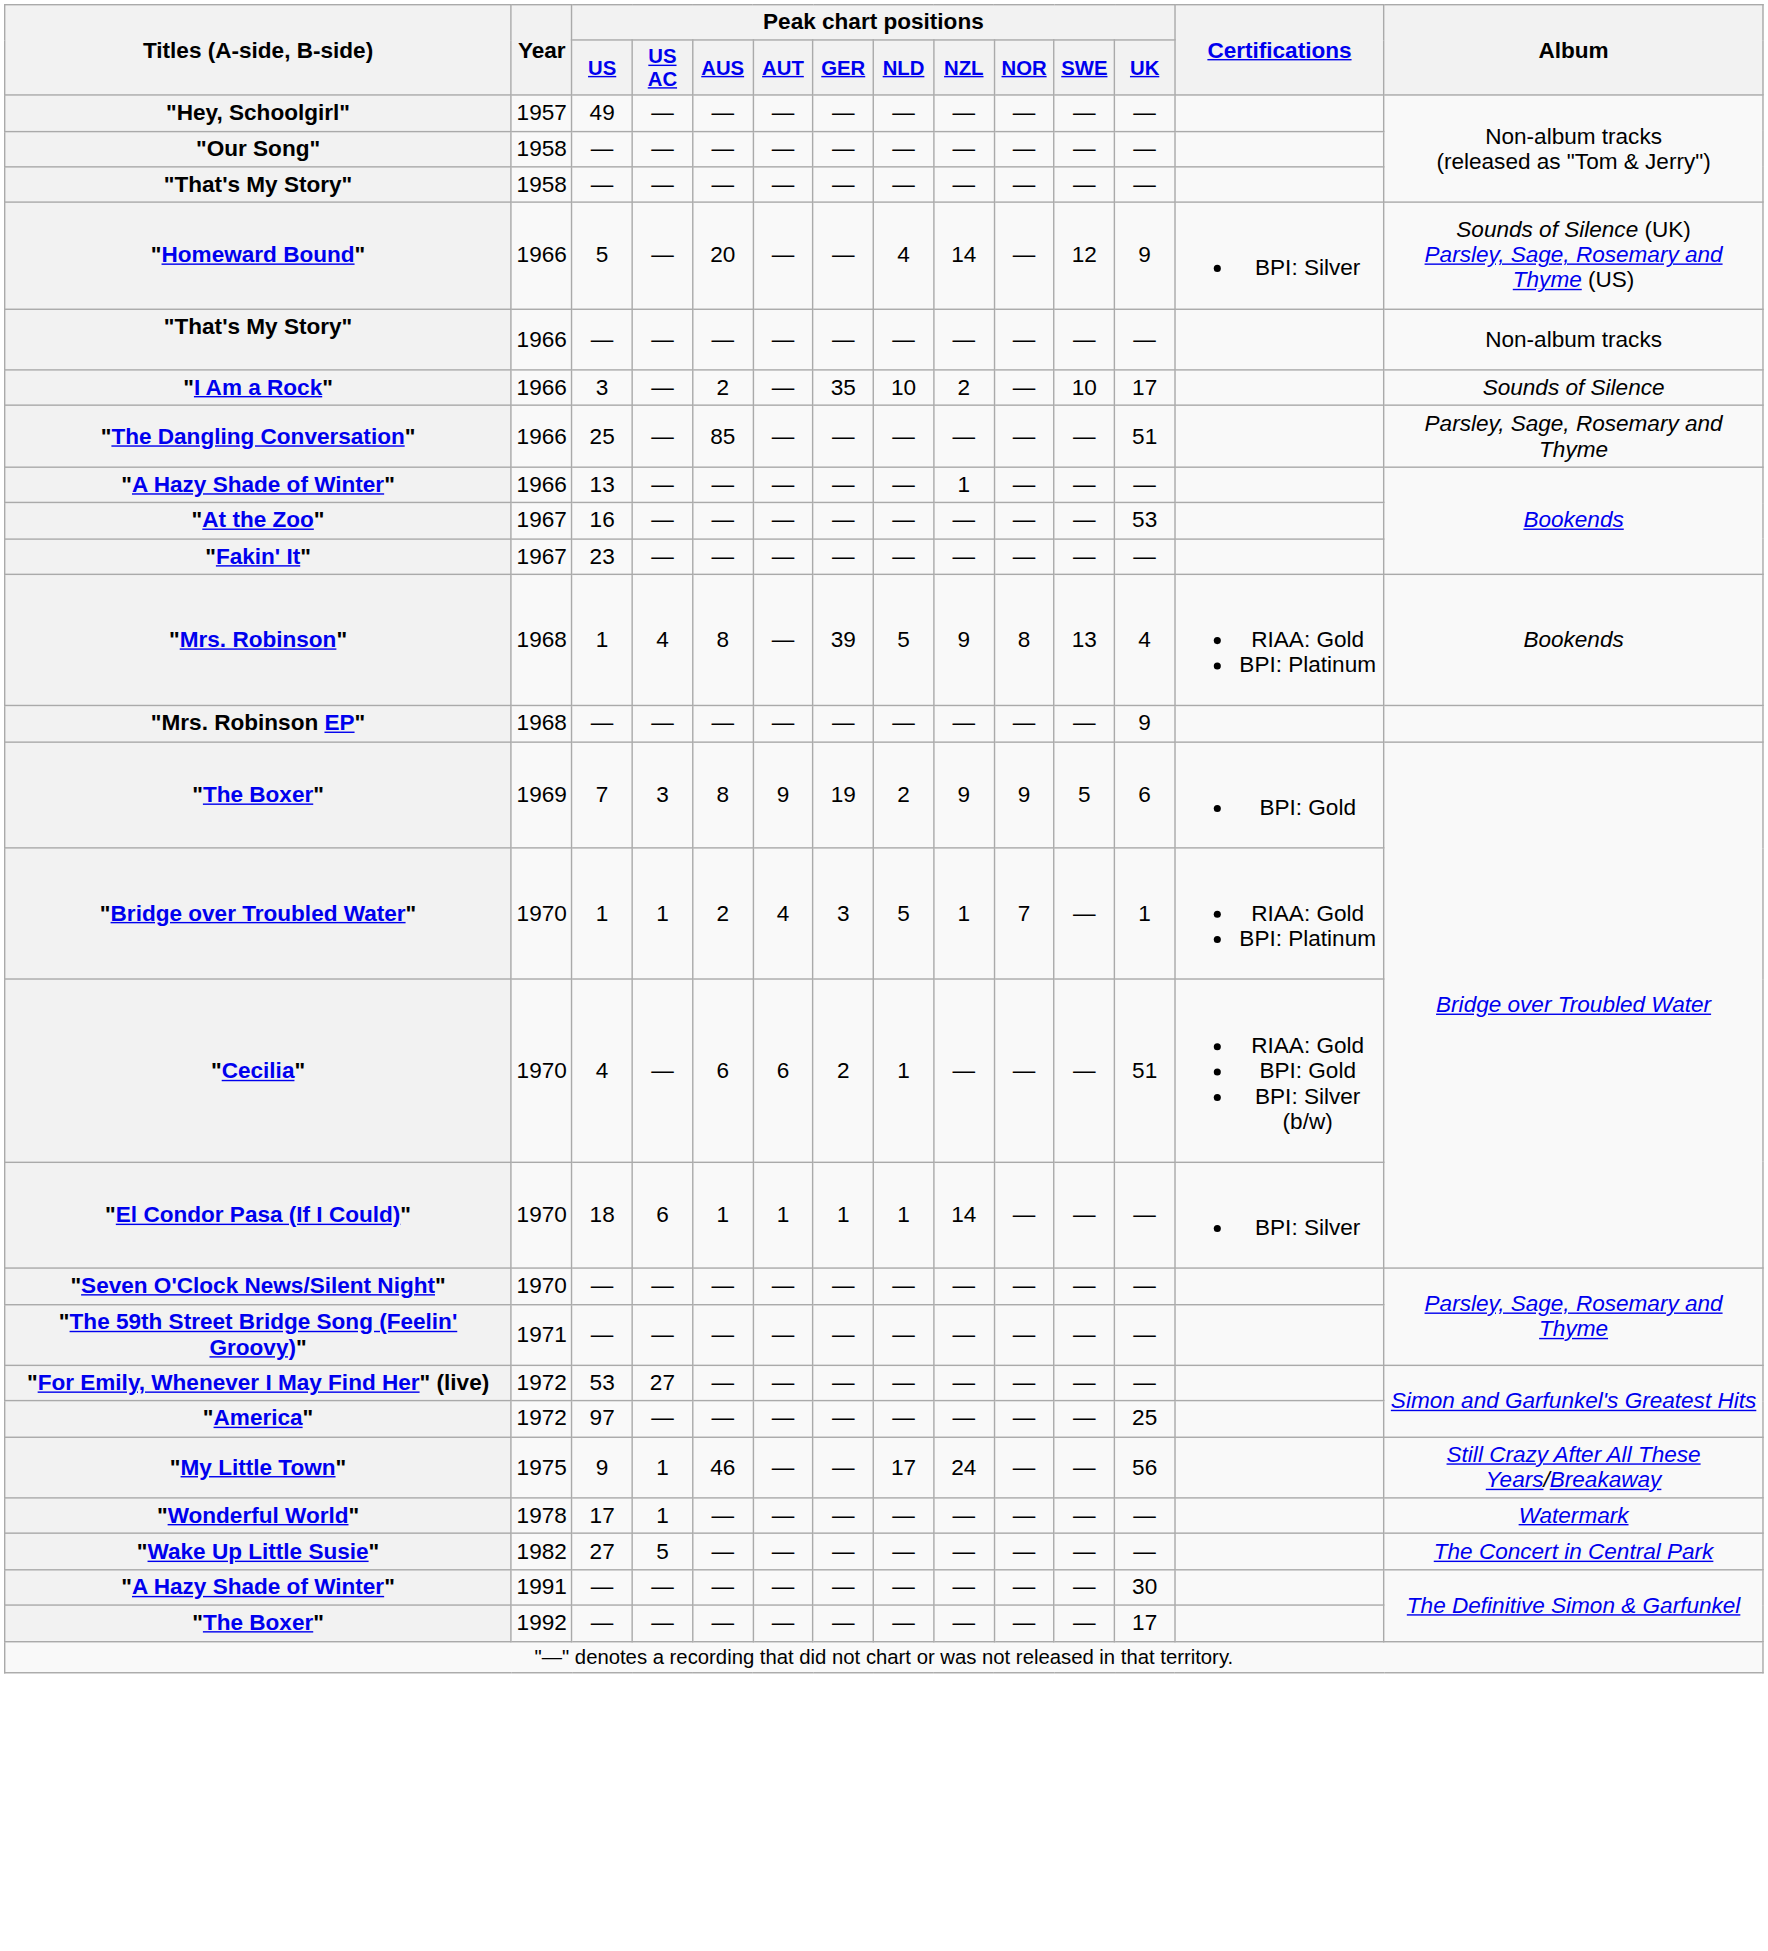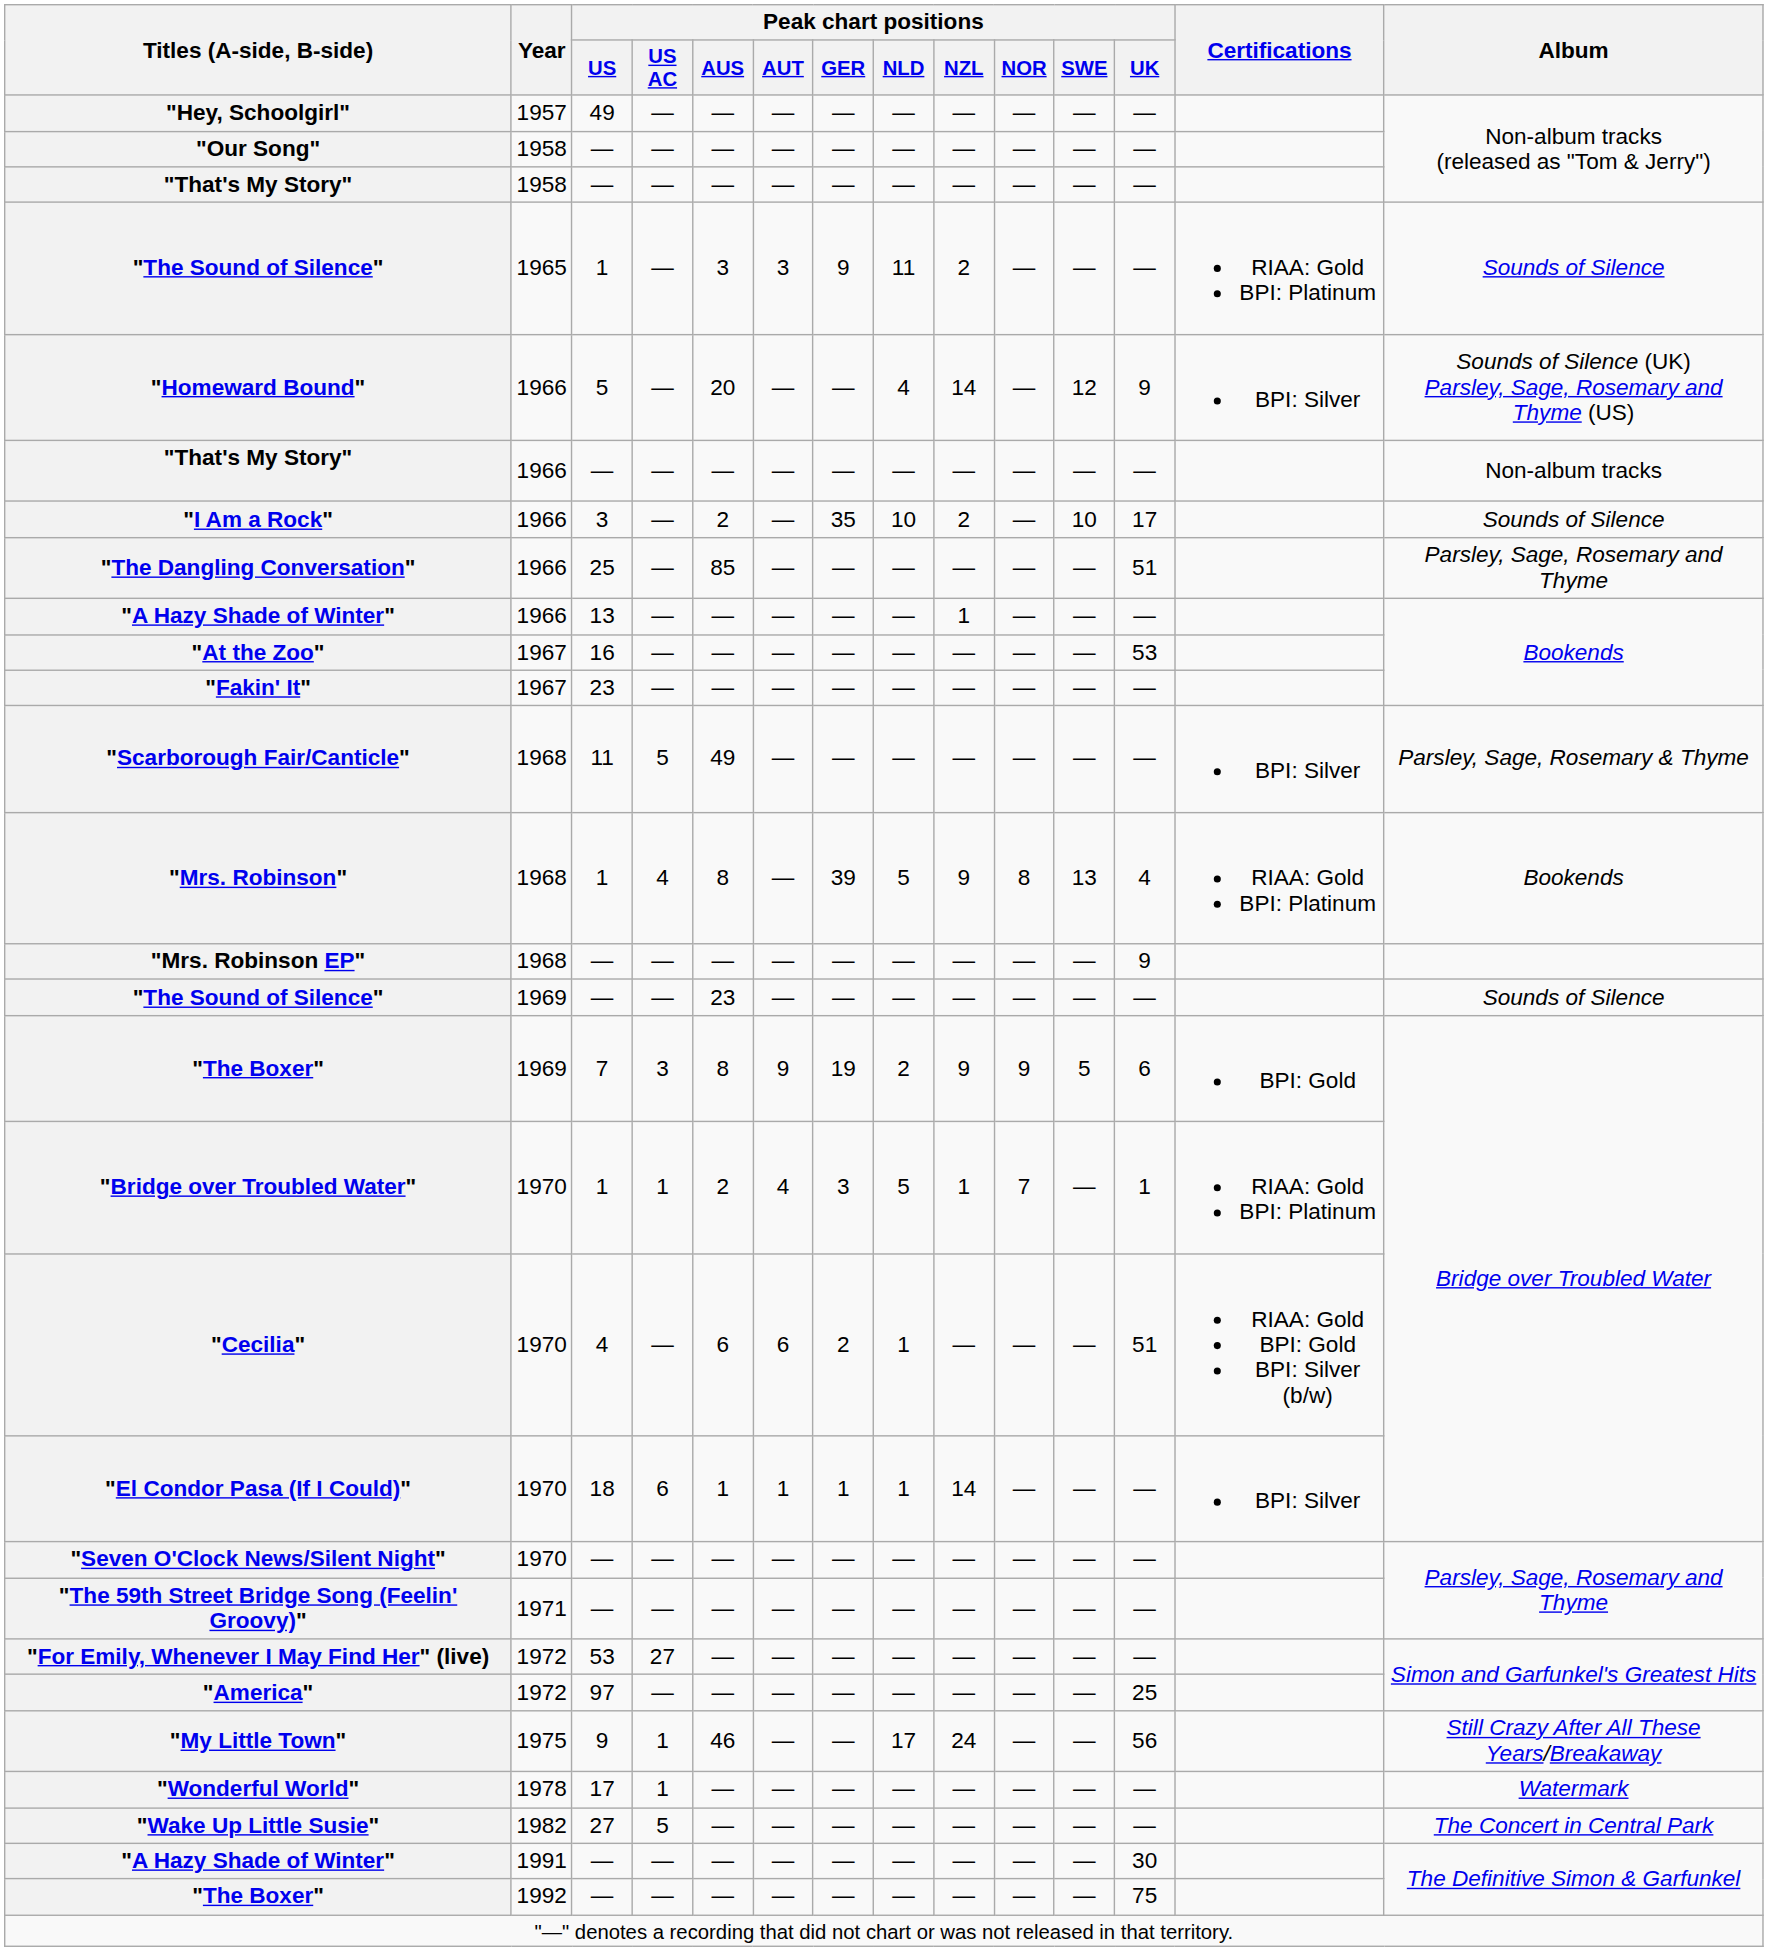 <table class="wikitable plainrowheaders" style="text-align:center;">
 <tr>
 <th scope="col" rowspan="2" style="width:22em;">Titles (A-side, B-side)<br></th>
 <th scope="col" rowspan="2">Year</th>
 <th scope="col" colspan="10">Peak chart positions</th>
 <th scope="col" rowspan="2"><a href='#'>Certifications</a></th>
 <th scope="col" rowspan="2">Album</th>
 </tr>
 <tr>
 <th scope="col" style="width:2.5em; font-size:90%;"><a href='#'>US</a><br></th>
 <th scope="col" style="width:2.5em; font-size:90%"><a href='#'>US AC</a><br></th>
 <th scope="col" style="width:2.5em; font-size:90%"><a href='#'>AUS</a><br></th>
 <th scope="col" style="width:2.5em; font-size:90%"><a href='#'>AUT</a><br></th>
 <th scope="col" style="width:2.5em; font-size:90%"><a href='#'>GER</a><br></th>
 <th scope="col" style="width:2.5em; font-size:90%"><a href='#'>NLD</a><br></th>
 <th scope="col" style="width:2.5em; font-size:90%"><a href='#'>NZL</a><br></th>
 <th scope="col" style="width:2.5em; font-size:90%"><a href='#'>NOR</a><br></th>
 <th scope="col" style="width:2.5em; font-size:90%"><a href='#'>SWE</a><br></th>
 <th scope="col" style="width:2.5em; font-size:90%"><a href='#'>UK</a><br></th>
 </tr>
 <tr>
 <th scope="row">"Hey, Schoolgirl"<br></th>
 <td>1957</td>
 <td>49</td>
 <td>—</td>
 <td>—</td>
 <td>—</td>
 <td>—</td>
 <td>—</td>
 <td>—</td>
 <td>—</td>
 <td>—</td>
 <td>—</td>
 <td></td>
 <td rowspan="3">Non-album tracks<br>(released as "Tom & Jerry")</td>
 </tr>
 <tr>
 <th scope="row">"Our Song"<br></th>
 <td>1958</td>
 <td>—</td>
 <td>—</td>
 <td>—</td>
 <td>—</td>
 <td>—</td>
 <td>—</td>
 <td>—</td>
 <td>—</td>
 <td>—</td>
 <td>—</td>
 <td></td>
 </tr>
 <tr>
 <th scope="row">"That's My Story"<br></th>
 <td>1958</td>
 <td>—</td>
 <td>—</td>
 <td>—</td>
 <td>—</td>
 <td>—</td>
 <td>—</td>
 <td>—</td>
 <td>—</td>
 <td>—</td>
 <td>—</td>
 <td></td>
+</tr>
+<tr>
+<th scope="row">"<a href='#'>The Sound of Silence</a>"<br></th>
+<td>1965</td>
+<td>1</td>
+<td>—</td>
+<td>3</td>
+<td>3</td>
+<td>9</td>
+<td>11</td>
+<td>2</td>
+<td>—</td>
+<td>—</td>
+<td>—</td>
+<td><br><ul><li>RIAA: Gold</li><li>BPI: Platinum</li></ul></td>
+<td><em><a href='#'>Sounds of Silence</a></em></td>
 </tr>
 <tr>
 <th scope="row">"<a href='#'>Homeward Bound</a>"<br></th>
 <td>1966</td>
 <td>5</td>
 <td>—</td>
 <td>20</td>
 <td>—</td>
 <td>—</td>
 <td>4</td>
 <td>14</td>
 <td>—</td>
 <td>12</td>
 <td>9</td>
 <td><br><ul><li>BPI: Silver</li></ul></td>
 <td><em>Sounds of Silence</em> (UK)<br><em><a href='#'>Parsley, Sage, Rosemary and Thyme</a></em> (US)</td>
 </tr>
 <tr>
 <th scope="row">"That's My Story" <br><br></th>
 <td>1966</td>
 <td>—<br></td>
 <td>—</td>
 <td>—</td>
 <td>—</td>
 <td>—</td>
 <td>—</td>
 <td>—</td>
 <td>—</td>
 <td>—</td>
 <td>—</td>
 <td></td>
 <td>Non-album tracks</td>
 </tr>
 <tr>
 <th scope="row">"<a href='#'>I Am a Rock</a>"<br></th>
 <td>1966</td>
 <td>3</td>
 <td>—</td>
 <td>2</td>
 <td>—</td>
 <td>35</td>
 <td>10</td>
 <td>2</td>
 <td>—</td>
 <td>10</td>
 <td>17</td>
 <td></td>
 <td><em>Sounds of Silence</em></td>
 </tr>
 <tr>
 <th scope="row">"<a href='#'>The Dangling Conversation</a>"<br></th>
 <td>1966</td>
 <td>25</td>
 <td>—</td>
 <td>85</td>
 <td>—</td>
 <td>—</td>
 <td>—</td>
 <td>—</td>
 <td>—</td>
 <td>—</td>
 <td>51<br></td>
 <td></td>
 <td><em>Parsley, Sage, Rosemary and Thyme</em></td>
 </tr>
 <tr>
 <th scope="row">"<a href='#'>A Hazy Shade of Winter</a>"<br></th>
 <td>1966</td>
 <td>13</td>
 <td>—</td>
 <td>—</td>
 <td>—</td>
 <td>—</td>
 <td>—</td>
 <td>1</td>
 <td>—</td>
 <td>—</td>
 <td>—</td>
 <td></td>
 <td rowspan="3"><em><a href='#'>Bookends</a></em></td>
 </tr>
 <tr>
 <th scope="row">"<a href='#'>At the Zoo</a>"<br></th>
 <td>1967</td>
 <td>16</td>
 <td>—</td>
 <td>—</td>
 <td>—</td>
 <td>—</td>
 <td>—</td>
 <td>—</td>
 <td>—</td>
 <td>—</td>
 <td>53<br></td>
 <td></td>
 </tr>
 <tr>
 <th scope="row">"<a href='#'>Fakin' It</a>"<br></th>
 <td>1967</td>
 <td>23</td>
 <td>—</td>
 <td>—</td>
 <td>—</td>
 <td>—</td>
 <td>—</td>
 <td>—</td>
 <td>—</td>
 <td>—</td>
 <td>—</td>
 <td></td>
 </tr>
 <tr>
+<th scope="row">"<a href='#'>Scarborough Fair/Canticle</a>"<br></th>
+<td>1968</td>
+<td>11</td>
+<td>5</td>
+<td>49</td>
+<td>—</td>
+<td>—</td>
+<td>—</td>
+<td>—</td>
+<td>—</td>
+<td>—</td>
+<td>—</td>
+<td><br><ul><li>BPI: Silver</li></ul></td>
+<td><em>Parsley, Sage, Rosemary & Thyme</em></td>
+</tr>
+<tr>
 <th scope="row">"<a href='#'>Mrs. Robinson</a>"<br></th>
 <td>1968</td>
 <td>1</td>
 <td>4</td>
 <td>8</td>
 <td>—</td>
 <td>39</td>
 <td>5</td>
 <td>9</td>
 <td>8</td>
 <td>13</td>
 <td>4</td>
 <td><br><ul><li>RIAA: Gold</li><li>BPI: Platinum</li></ul></td>
 <td><em>Bookends</em></td>
 </tr>
 <tr>
 <th scope="row">"Mrs. Robinson <a href='#'>EP</a>"<br></th>
 <td>1968</td>
 <td>—</td>
 <td>—</td>
 <td>—</td>
 <td>—</td>
 <td>—</td>
 <td>—</td>
 <td>—</td>
 <td>—</td>
 <td>—</td>
 <td>9</td>
 <td></td>
 <td></td>
+</tr>
+<tr>
+<th scope="row">"<a href='#'>The Sound of Silence</a>"<br></th>
+<td>1969</td>
+<td>—</td>
+<td>—</td>
+<td>23</td>
+<td>—</td>
+<td>—</td>
+<td>—</td>
+<td>—</td>
+<td>—</td>
+<td>—</td>
+<td>—</td>
+<td></td>
+<td><em>Sounds of Silence</em></td>
 </tr>
 <tr>
 <th scope="row">"<a href='#'>The Boxer</a>"<br></th>
 <td>1969</td>
 <td>7</td>
 <td>3</td>
 <td>8</td>
 <td>9</td>
 <td>19</td>
 <td>2</td>
 <td>9</td>
 <td>9</td>
 <td>5</td>
 <td>6</td>
 <td><br><ul><li>BPI: Gold</li></ul></td>
 <td rowspan="4"><em><a href='#'>Bridge over Troubled Water</a></em></td>
 </tr>
 <tr>
 <th scope="row">"<a href='#'>Bridge over Troubled Water</a>"<br></th>
 <td>1970</td>
 <td>1</td>
 <td>1</td>
 <td>2</td>
 <td>4</td>
 <td>3</td>
 <td>5</td>
 <td>1</td>
 <td>7</td>
 <td>—</td>
 <td>1</td>
 <td><br><ul><li>RIAA: Gold</li><li>BPI: Platinum</li></ul></td>
 </tr>
 <tr>
 <th scope="row">"<a href='#'>Cecilia</a>"<br></th>
 <td>1970</td>
 <td>4</td>
 <td>—</td>
 <td>6</td>
 <td>6</td>
 <td>2</td>
 <td>1</td>
 <td>—</td>
 <td>—</td>
 <td>—</td>
 <td>51<br></td>
 <td><br><ul><li>RIAA: Gold</li><li>BPI: Gold</li><li>BPI: Silver (b/w)</li></ul></td>
 </tr>
 <tr>
 <th scope="row">"<a href='#'>El Condor Pasa (If I Could)</a>"<br></th>
 <td>1970</td>
 <td>18</td>
 <td>6</td>
 <td>1</td>
 <td>1</td>
 <td>1</td>
 <td>1</td>
 <td>14</td>
 <td>—</td>
 <td>—</td>
 <td>—</td>
 <td><br><ul><li>BPI: Silver</li></ul></td>
 </tr>
 <tr>
 <th scope="row">"<a href='#'>Seven O'Clock News/Silent Night</a>"<br></th>
 <td>1970</td>
 <td>—</td>
 <td>—</td>
 <td>—</td>
 <td>—</td>
 <td>—</td>
 <td>—</td>
 <td>—</td>
 <td>—</td>
 <td>—</td>
 <td>—</td>
 <td></td>
 <td rowspan="2"><em><a href='#'>Parsley, Sage, Rosemary and Thyme</a></em></td>
 </tr>
 <tr>
 <th scope="row">"<a href='#'>The 59th Street Bridge Song (Feelin' Groovy)</a>"<br></th>
 <td>1971</td>
 <td>—</td>
 <td>—</td>
 <td>—</td>
 <td>—</td>
 <td>—</td>
 <td>—</td>
 <td>—</td>
 <td>—</td>
 <td>—</td>
 <td>—</td>
 <td></td>
 </tr>
 <tr>
 <th scope="row">"<a href='#'>For Emily, Whenever I May Find Her</a>" (live)<br></th>
 <td>1972</td>
 <td>53</td>
 <td>27</td>
 <td>—</td>
 <td>—</td>
 <td>—</td>
 <td>—</td>
 <td>—</td>
 <td>—</td>
 <td>—</td>
 <td>—</td>
 <td></td>
 <td rowspan="2"><em><a href='#'>Simon and Garfunkel's Greatest Hits</a></em></td>
 </tr>
 <tr>
 <th scope="row">"<a href='#'>America</a>"<br></th>
 <td>1972</td>
 <td>97</td>
 <td>—</td>
 <td>—</td>
 <td>—</td>
 <td>—</td>
 <td>—</td>
 <td>—</td>
 <td>—</td>
 <td>—</td>
 <td>25</td>
 <td></td>
 </tr>
 <tr>
 <th scope="row">"<a href='#'>My Little Town</a>"<br></th>
 <td>1975</td>
 <td>9</td>
 <td>1</td>
 <td>46</td>
 <td>—</td>
 <td>—</td>
 <td>17</td>
 <td>24</td>
 <td>—</td>
 <td>—</td>
 <td>56<br></td>
 <td></td>
 <td><em><a href='#'>Still Crazy After All These Years</a>/<a href='#'>Breakaway</a></em></td>
 </tr>
 <tr>
 <th scope="row">"<a href='#'>Wonderful World</a>" </th>
 <td>1978</td>
 <td>17</td>
 <td>1</td>
 <td>—</td>
 <td>—</td>
 <td>—</td>
 <td>—</td>
 <td>—</td>
 <td>—</td>
 <td>—</td>
 <td>—</td>
 <td></td>
 <td><em><a href='#'>Watermark</a></em></td>
 </tr>
 <tr>
 <th scope="row">"<a href='#'>Wake Up Little Susie</a>"<br></th>
 <td>1982</td>
 <td>27</td>
 <td>5</td>
 <td>—</td>
 <td>—</td>
 <td>—</td>
 <td>—</td>
 <td>—</td>
 <td>—</td>
 <td>—</td>
 <td>—</td>
 <td></td>
 <td><em><a href='#'>The Concert in Central Park</a></em></td>
 </tr>
 <tr>
 <th scope="row">"<a href='#'>A Hazy Shade of Winter</a>"<br></th>
 <td>1991</td>
 <td>—</td>
 <td>—</td>
 <td>—</td>
 <td>—</td>
 <td>—</td>
 <td>—</td>
 <td>—</td>
 <td>—</td>
 <td>—</td>
 <td>30</td>
 <td></td>
 <td rowspan="2"><em><a href='#'>The Definitive Simon & Garfunkel</a></em></td>
 </tr>
 <tr>
 <th scope="row">"<a href='#'>The Boxer</a>"<br></th>
 <td>1992</td>
 <td>—</td>
 <td>—</td>
 <td>—</td>
 <td>—</td>
 <td>—</td>
 <td>—</td>
 <td>—</td>
 <td>—</td>
 <td>—</td>
-<td>17</td>
+<td>75</td>
 <td></td>
 </tr>
 <tr>
 <td colspan="14" style="font-size:90%">"—" denotes a recording that did not chart or was not released in that territory.</td>
 </tr>
 </table>
